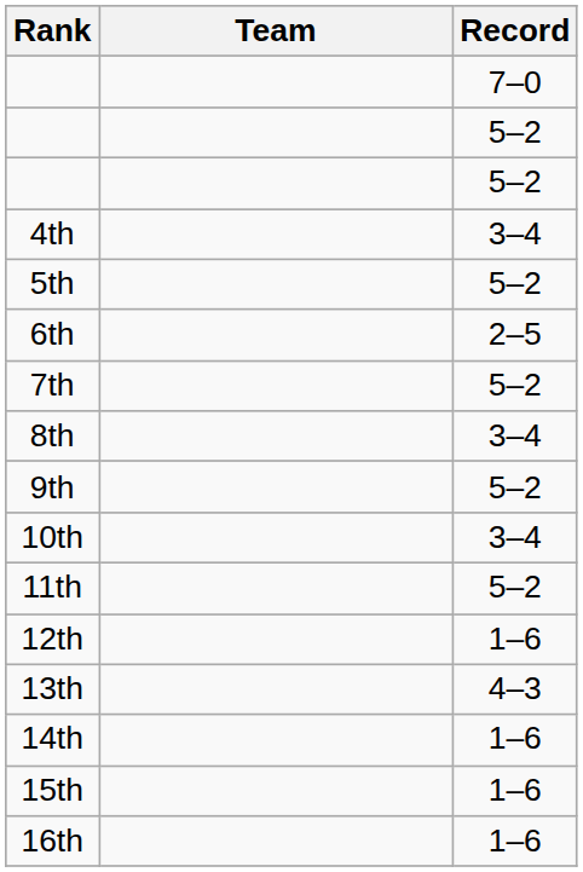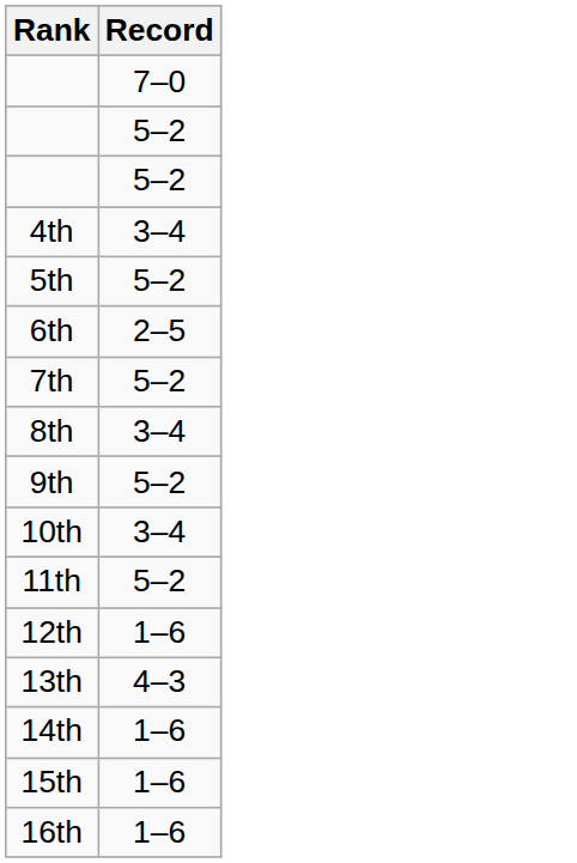 <table class=wikitable style="text-align:center;">
 <tr>
 <th>Rank</th>
-<th width=170>Team</th>
 <th>Record</th>
 </tr>
 <tr>
 <td></td>
-<td align=left></td>
 <td align=center>7–0</td>
 </tr>
 <tr>
 <td></td>
-<td align=left></td>
 <td align=center>5–2</td>
 </tr>
 <tr>
 <td></td>
-<td align=left></td>
 <td align=center>5–2</td>
 </tr>
 <tr>
 <td>4th</td>
-<td align=left></td>
 <td align=center>3–4</td>
 </tr>
 <tr>
 <td>5th</td>
-<td align=left></td>
 <td align=center>5–2</td>
 </tr>
 <tr>
 <td>6th</td>
-<td align=left></td>
 <td align=center>2–5</td>
 </tr>
 <tr>
 <td>7th</td>
-<td align=left></td>
 <td align=center>5–2</td>
 </tr>
 <tr>
 <td>8th</td>
-<td align=left></td>
 <td align=center>3–4</td>
 </tr>
 <tr>
 <td>9th</td>
-<td align=left></td>
 <td align=center>5–2</td>
 </tr>
 <tr>
 <td>10th</td>
-<td align=left></td>
 <td align=center>3–4</td>
 </tr>
 <tr>
 <td>11th</td>
-<td align=left></td>
 <td align=center>5–2</td>
 </tr>
 <tr>
 <td>12th</td>
-<td align=left></td>
 <td align=center>1–6</td>
 </tr>
 <tr>
 <td>13th</td>
-<td align=left></td>
 <td align=center>4–3</td>
 </tr>
 <tr>
 <td>14th</td>
-<td align=left></td>
 <td align=center>1–6</td>
 </tr>
 <tr>
 <td>15th</td>
-<td align=left></td>
 <td align=center>1–6</td>
 </tr>
 <tr>
 <td>16th</td>
-<td align=left></td>
 <td align=center>1–6</td>
 </tr>
 </table>
